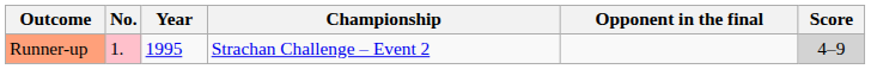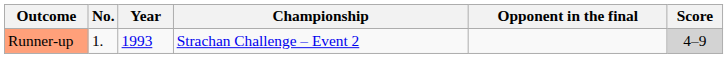 <table class="wikitable">
 <tr>
 <th width="80">Outcome</th>
 <th width="20">No.</th>
 <th width="50">Year</th>
 <th width="300">Championship</th>
 <th width="200">Opponent in the final</th>
 <th width="50">Score</th>
 </tr>
 <tr>
 <td style="background:#ffa07a;">Runner-up</td>
-<td style="background: pink;">1.</td>
-<td><a href='#'>1995</a></td>
+<td>1.</td>
+<td><a href='#'>1993</a></td>
 <td><a href='#'>Strachan Challenge – Event 2</a></td>
 <td> </td>
 <td align="center" style="background: lightgrey;">4–9</td>
 </tr>
 </table>
